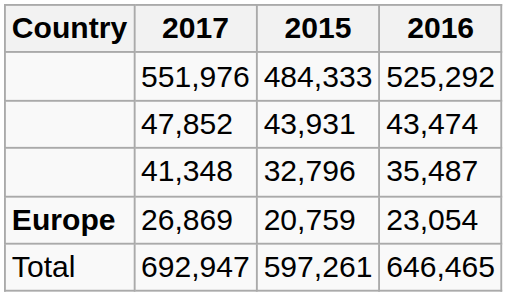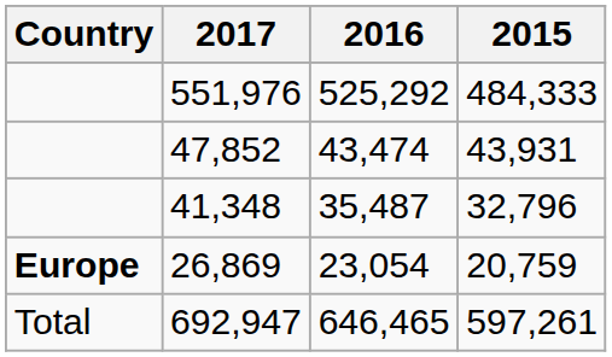 <table class="wikitable sortable">
 <tr>
 <th>Country</th>
 <th>2017</th>
+<th>2016</th>
 <th>2015</th>
-<th>2016</th>
 </tr>
 <tr>
 <td></td>
 <td>551,976</td>
+<td>525,292</td>
 <td>484,333</td>
-<td>525,292</td>
 </tr>
 <tr>
 <td></td>
 <td>47,852</td>
+<td>43,474</td>
 <td>43,931</td>
-<td>43,474</td>
 </tr>
 <tr>
 <td></td>
 <td>41,348</td>
+<td>35,487</td>
 <td>32,796</td>
-<td>35,487</td>
 </tr>
 <tr>
 <td><strong>Europe</strong></td>
 <td>26,869</td>
+<td>23,054</td>
 <td>20,759</td>
-<td>23,054</td>
 </tr>
 <tr>
 <td>Total</td>
 <td>692,947</td>
+<td>646,465</td>
 <td>597,261</td>
-<td>646,465</td>
 </tr>
 </table>
